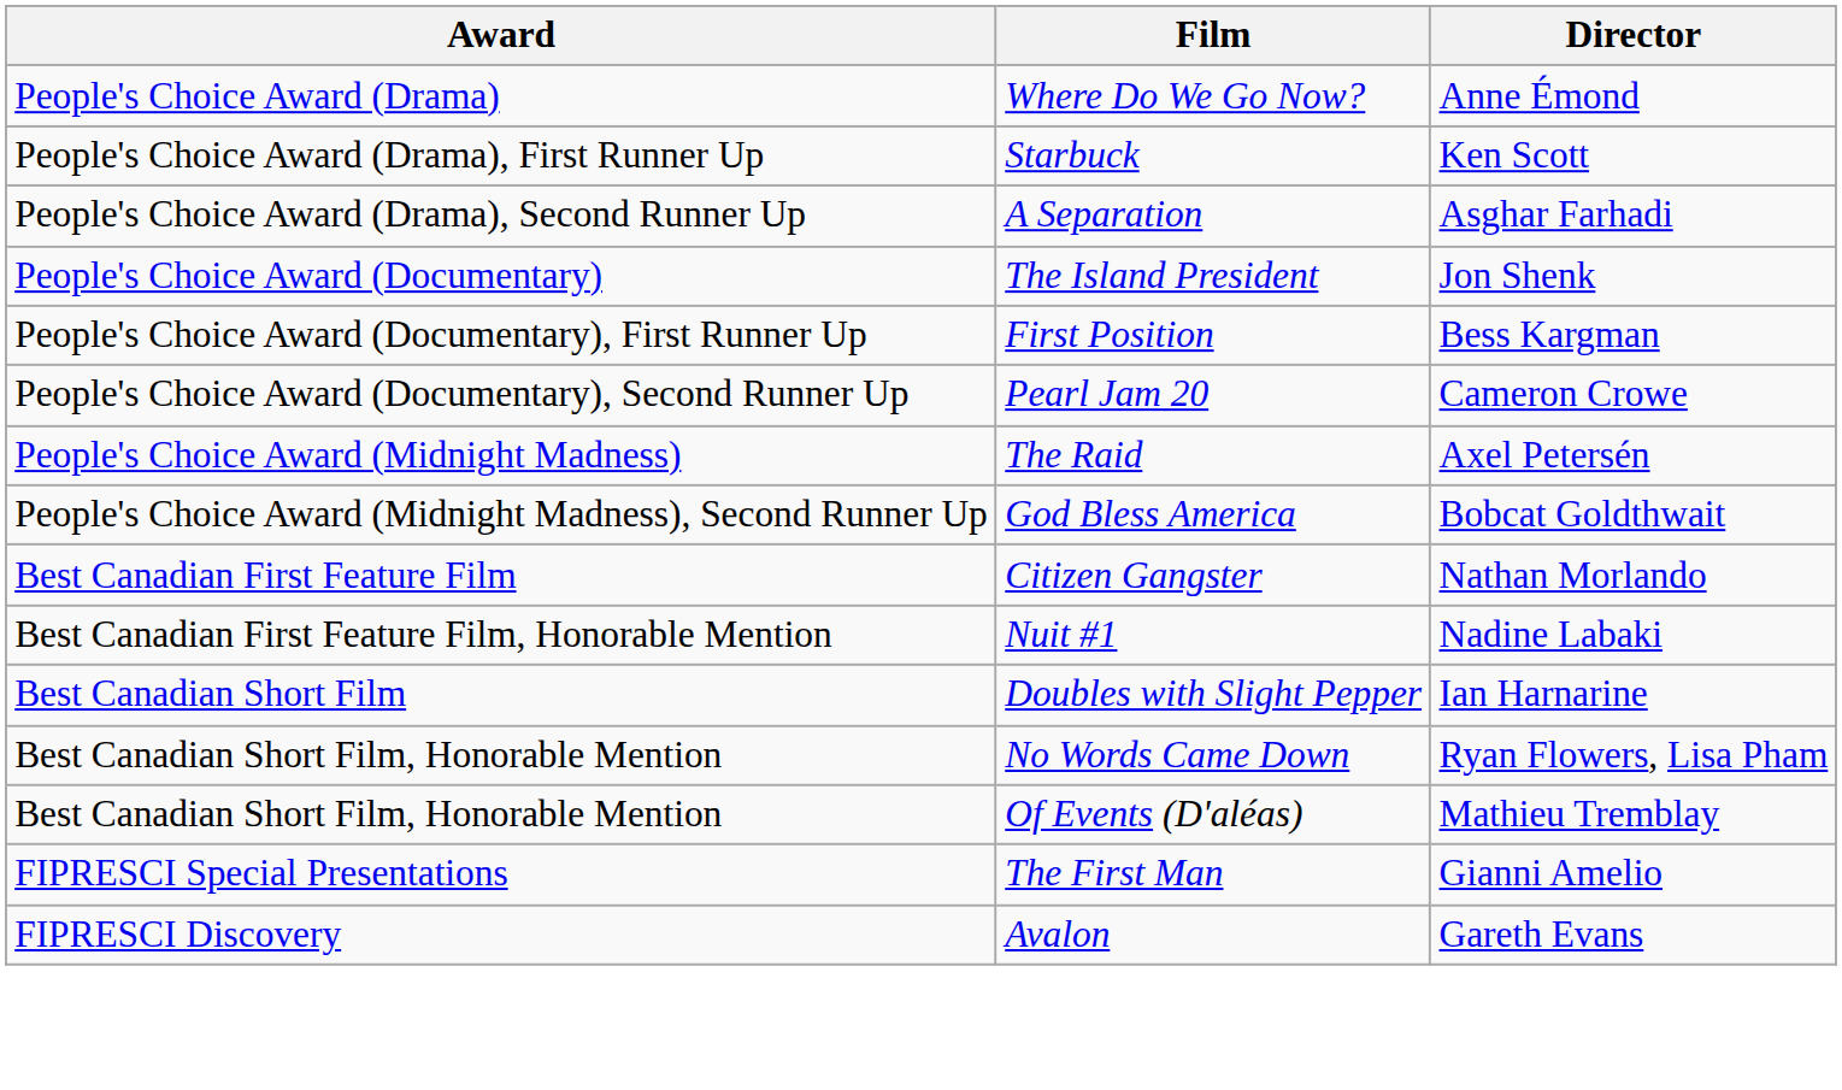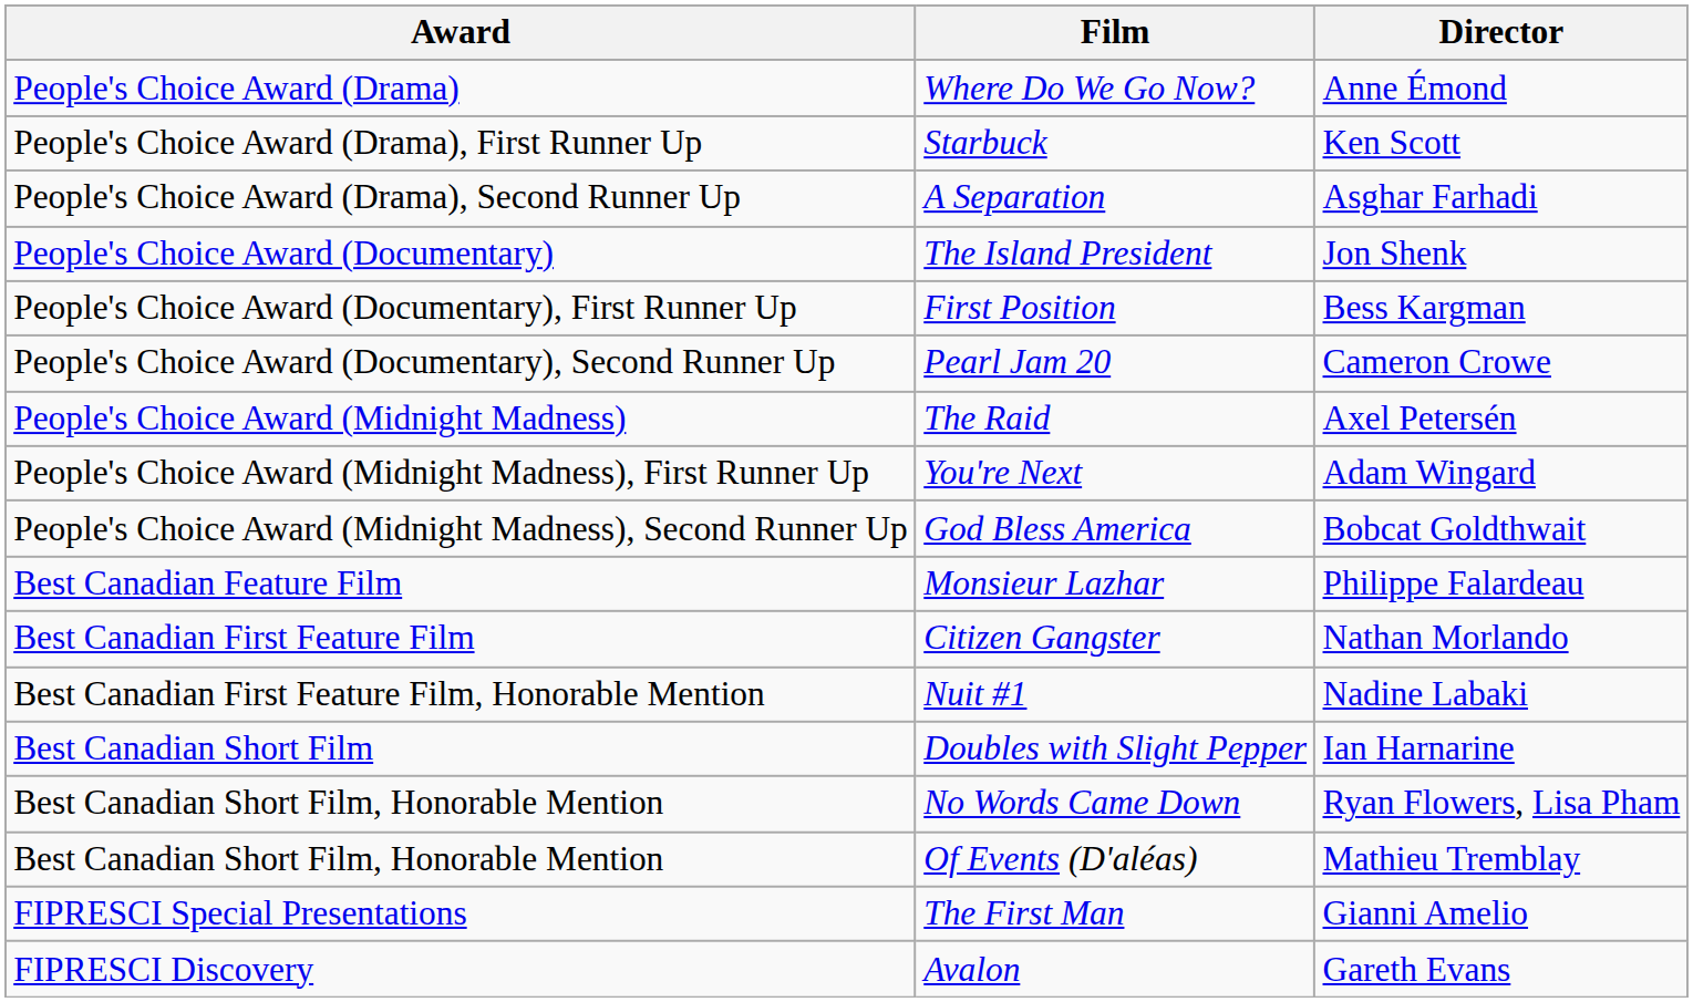 <table class="wikitable">
 <tr>
 <th>Award</th>
 <th>Film</th>
 <th>Director</th>
 </tr>
 <tr>
 <td><a href='#'>People's Choice Award (Drama)</a></td>
 <td><em><a href='#'>Where Do We Go Now?</a></em></td>
 <td><a href='#'>Anne Émond</a></td>
 </tr>
 <tr>
 <td>People's Choice Award (Drama), First Runner Up</td>
 <td><em><a href='#'>Starbuck</a></em></td>
 <td><a href='#'>Ken Scott</a></td>
 </tr>
 <tr>
 <td>People's Choice Award (Drama), Second Runner Up</td>
 <td><em><a href='#'>A Separation</a></em></td>
 <td><a href='#'>Asghar Farhadi</a></td>
 </tr>
 <tr>
 <td><a href='#'>People's Choice Award (Documentary)</a></td>
 <td><em><a href='#'>The Island President</a></em></td>
 <td><a href='#'>Jon Shenk</a></td>
 </tr>
 <tr>
 <td>People's Choice Award (Documentary), First Runner Up</td>
 <td><em><a href='#'>First Position</a></em></td>
 <td><a href='#'>Bess Kargman</a></td>
 </tr>
 <tr>
 <td>People's Choice Award (Documentary), Second Runner Up</td>
 <td><em><a href='#'>Pearl Jam 20</a></em></td>
 <td><a href='#'>Cameron Crowe</a></td>
 </tr>
 <tr>
 <td><a href='#'>People's Choice Award (Midnight Madness)</a></td>
 <td><em><a href='#'>The Raid</a></em></td>
 <td><a href='#'>Axel Petersén</a></td>
 </tr>
 <tr>
+<td>People's Choice Award (Midnight Madness), First Runner Up</td>
+<td><em><a href='#'>You're Next</a></em></td>
+<td><a href='#'>Adam Wingard</a></td>
+</tr>
+<tr>
 <td>People's Choice Award (Midnight Madness), Second Runner Up</td>
 <td><em><a href='#'>God Bless America</a></em></td>
 <td><a href='#'>Bobcat Goldthwait</a></td>
+</tr>
+<tr>
+<td><a href='#'>Best Canadian Feature Film</a></td>
+<td><em><a href='#'>Monsieur Lazhar</a></em></td>
+<td><a href='#'>Philippe Falardeau</a></td>
 </tr>
 <tr>
 <td><a href='#'>Best Canadian First Feature Film</a></td>
 <td><em><a href='#'>Citizen Gangster</a></em></td>
 <td><a href='#'>Nathan Morlando</a></td>
 </tr>
 <tr>
 <td>Best Canadian First Feature Film, Honorable Mention</td>
 <td><em><a href='#'>Nuit #1</a></em></td>
 <td><a href='#'>Nadine Labaki</a></td>
 </tr>
 <tr>
 <td><a href='#'>Best Canadian Short Film</a></td>
 <td><em><a href='#'>Doubles with Slight Pepper</a></em></td>
 <td><a href='#'>Ian Harnarine</a></td>
 </tr>
 <tr>
 <td>Best Canadian Short Film, Honorable Mention</td>
 <td><em><a href='#'>No Words Came Down</a></em></td>
 <td><a href='#'>Ryan Flowers</a>, <a href='#'>Lisa Pham</a></td>
 </tr>
 <tr>
 <td>Best Canadian Short Film, Honorable Mention</td>
 <td><em><a href='#'>Of Events</a> (D'aléas)</em></td>
 <td><a href='#'>Mathieu Tremblay</a></td>
 </tr>
 <tr>
 <td><a href='#'>FIPRESCI Special Presentations</a></td>
 <td><em><a href='#'>The First Man</a></em></td>
 <td><a href='#'>Gianni Amelio</a></td>
 </tr>
 <tr>
 <td><a href='#'>FIPRESCI Discovery</a></td>
 <td><em><a href='#'>Avalon</a></em></td>
 <td><a href='#'>Gareth Evans</a></td>
 </tr>
 </table>
